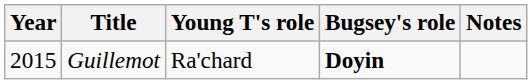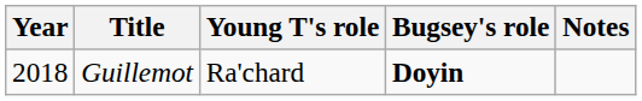 <table class="wikitable sortable">
 <tr>
 <th>Year</th>
 <th>Title</th>
 <th>Young T's role</th>
 <th>Bugsey's role</th>
 <th class="unsortable">Notes</th>
 </tr>
 <tr>
-<td>2015</td>
+<td>2018</td>
 <td><em>Guillemot</em></td>
 <td>Ra'chard</td>
 <td><strong>Doyin</strong></td>
 <td></td>
 </tr>
 </table>
